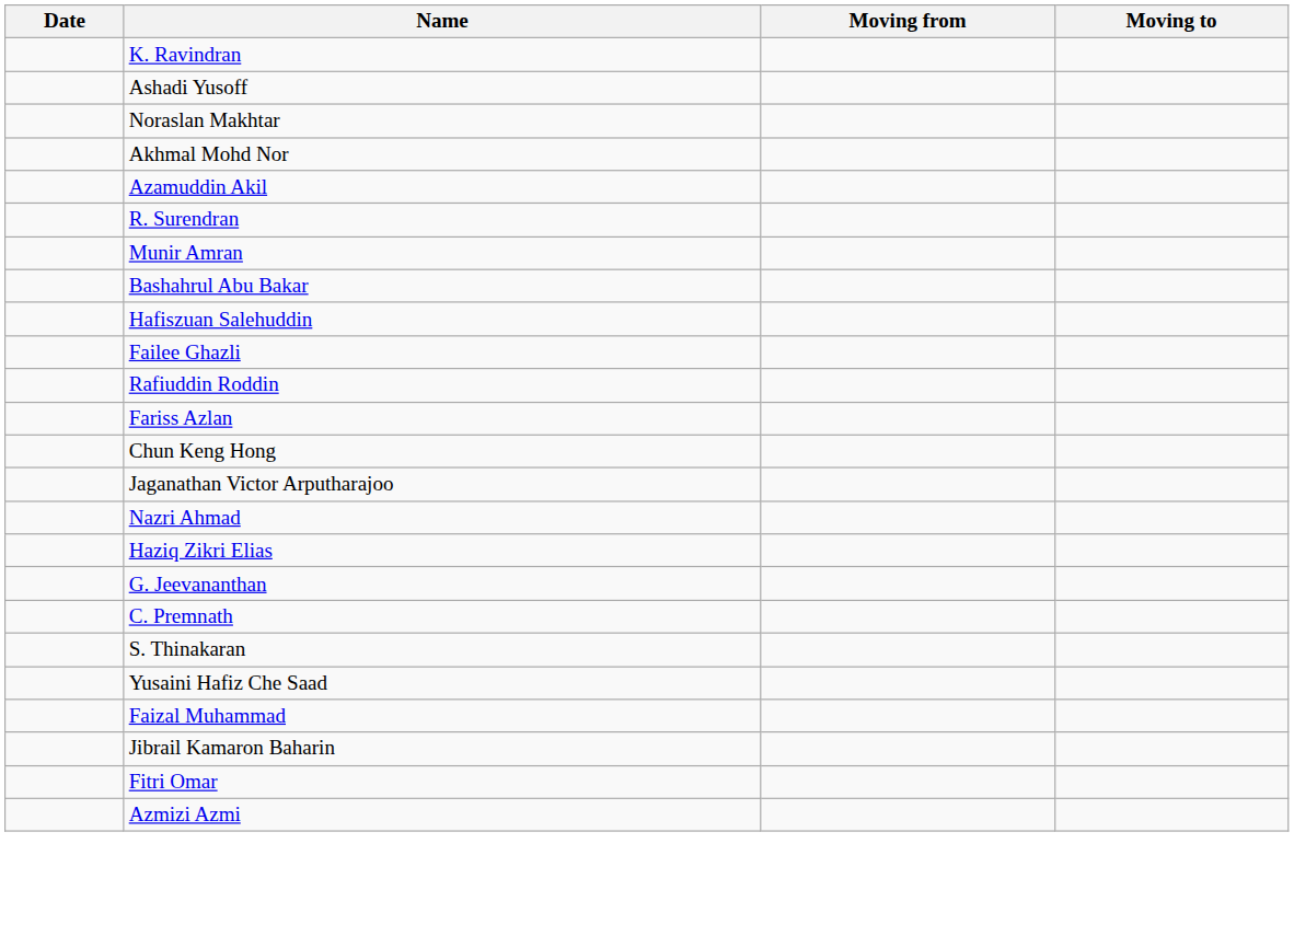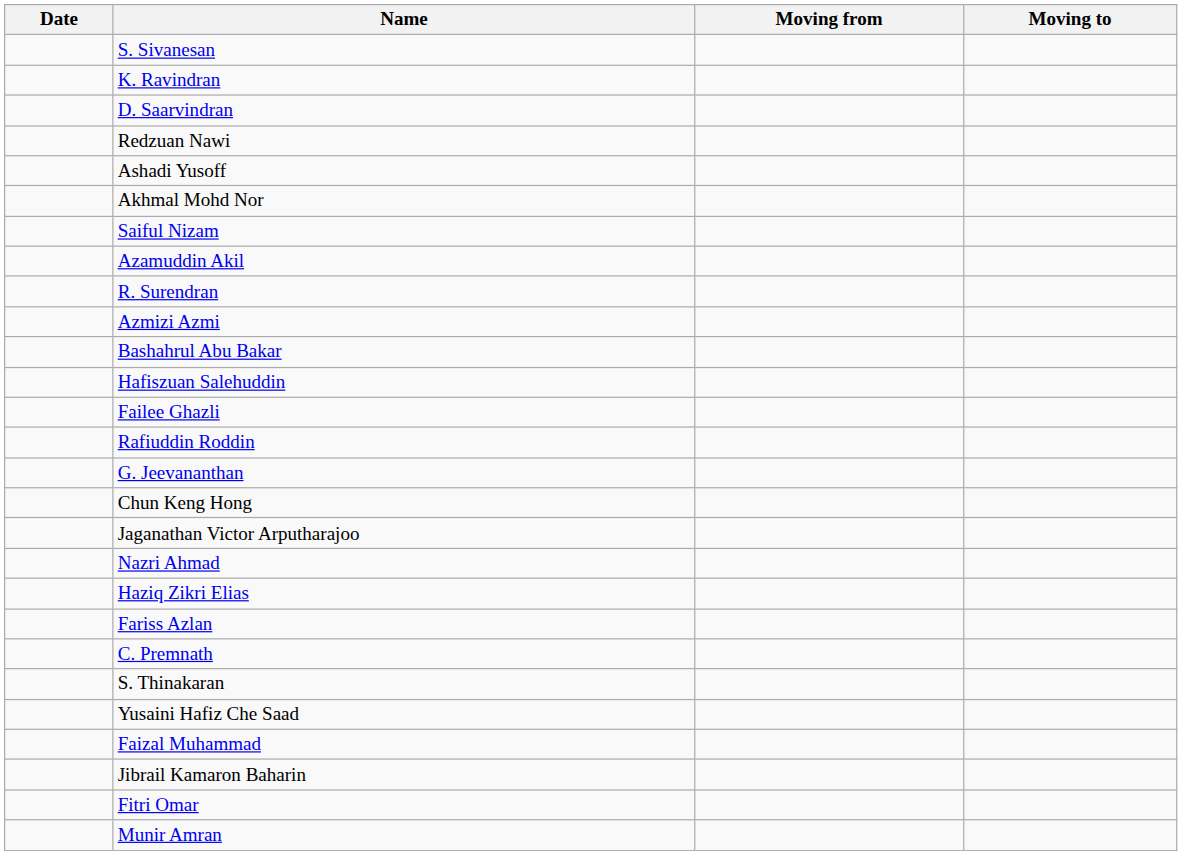 <table class="wikitable sortable" style="width:78%; text-align:center; text-align:left;">
 <tr>
 <th>Date</th>
 <th>Name</th>
 <th>Moving from</th>
 <th>Moving to</th>
 </tr>
 <tr>
 <td></td>
+<td> <a href='#'>S. Sivanesan</a></td>
+<td></td>
+<td></td>
+</tr>
+<tr>
+<td></td>
 <td> <a href='#'>K. Ravindran</a></td>
+<td></td>
+<td></td>
+</tr>
+<tr>
+<td></td>
+<td> <a href='#'>D. Saarvindran</a></td>
+<td></td>
+<td></td>
+</tr>
+<tr>
+<td></td>
+<td> Redzuan Nawi</td>
 <td></td>
 <td></td>
 </tr>
 <tr>
 <td></td>
 <td> Ashadi Yusoff</td>
 <td></td>
 <td></td>
 </tr>
 <tr>
 <td></td>
-<td> Noraslan Makhtar</td>
+<td> Akhmal Mohd Nor</td>
 <td></td>
 <td></td>
 </tr>
 <tr>
 <td></td>
-<td> Akhmal Mohd Nor</td>
+<td> <a href='#'>Saiful Nizam</a></td>
 <td></td>
 <td></td>
 </tr>
 <tr>
 <td></td>
 <td> <a href='#'>Azamuddin Akil</a></td>
 <td></td>
 <td></td>
 </tr>
 <tr>
 <td></td>
 <td> <a href='#'>R. Surendran</a></td>
 <td></td>
 <td></td>
 </tr>
 <tr>
 <td></td>
-<td> <a href='#'>Munir Amran</a></td>
+<td> <a href='#'>Azmizi Azmi</a></td>
 <td></td>
 <td></td>
 </tr>
 <tr>
 <td></td>
 <td> <a href='#'>Bashahrul Abu Bakar</a></td>
 <td></td>
 <td></td>
 </tr>
 <tr>
 <td></td>
 <td> <a href='#'>Hafiszuan Salehuddin</a></td>
 <td></td>
 <td></td>
 </tr>
 <tr>
 <td></td>
 <td> <a href='#'>Failee Ghazli</a></td>
 <td></td>
 <td></td>
 </tr>
 <tr>
 <td></td>
 <td> <a href='#'>Rafiuddin Roddin</a></td>
 <td></td>
 <td></td>
 </tr>
 <tr>
 <td></td>
-<td> <a href='#'>Fariss Azlan</a></td>
+<td> <a href='#'>G. Jeevananthan</a></td>
 <td></td>
 <td></td>
 </tr>
 <tr>
 <td></td>
 <td> Chun Keng Hong</td>
 <td></td>
 <td></td>
 </tr>
 <tr>
 <td></td>
 <td> Jaganathan Victor Arputharajoo</td>
 <td></td>
 <td></td>
 </tr>
 <tr>
 <td></td>
 <td> <a href='#'>Nazri Ahmad</a></td>
 <td></td>
 <td></td>
 </tr>
 <tr>
 <td></td>
 <td> <a href='#'>Haziq Zikri Elias</a></td>
 <td></td>
 <td></td>
 </tr>
 <tr>
 <td></td>
-<td> <a href='#'>G. Jeevananthan</a></td>
+<td> <a href='#'>Fariss Azlan</a></td>
 <td></td>
 <td></td>
 </tr>
 <tr>
 <td></td>
 <td> <a href='#'>C. Premnath</a></td>
 <td></td>
 <td></td>
 </tr>
 <tr>
 <td></td>
 <td> S. Thinakaran</td>
 <td></td>
 <td></td>
 </tr>
 <tr>
 <td></td>
 <td> Yusaini Hafiz Che Saad</td>
 <td></td>
 <td></td>
 </tr>
 <tr>
 <td></td>
 <td> <a href='#'>Faizal Muhammad</a></td>
 <td></td>
 <td></td>
 </tr>
 <tr>
 <td></td>
 <td> Jibrail Kamaron Baharin</td>
 <td></td>
 <td></td>
 </tr>
 <tr>
 <td></td>
 <td> <a href='#'>Fitri Omar</a></td>
 <td></td>
 <td></td>
 </tr>
 <tr>
 <td></td>
-<td> <a href='#'>Azmizi Azmi</a></td>
+<td> <a href='#'>Munir Amran</a></td>
 <td></td>
 <td></td>
 </tr>
 </table>
